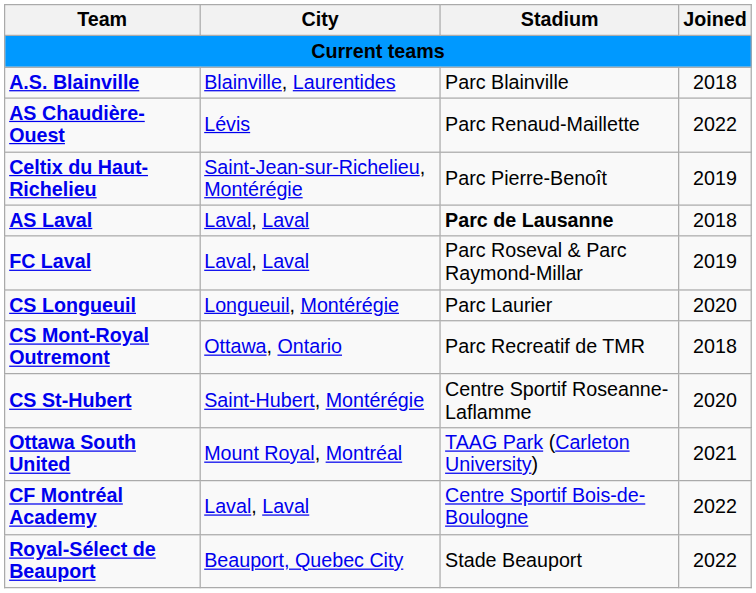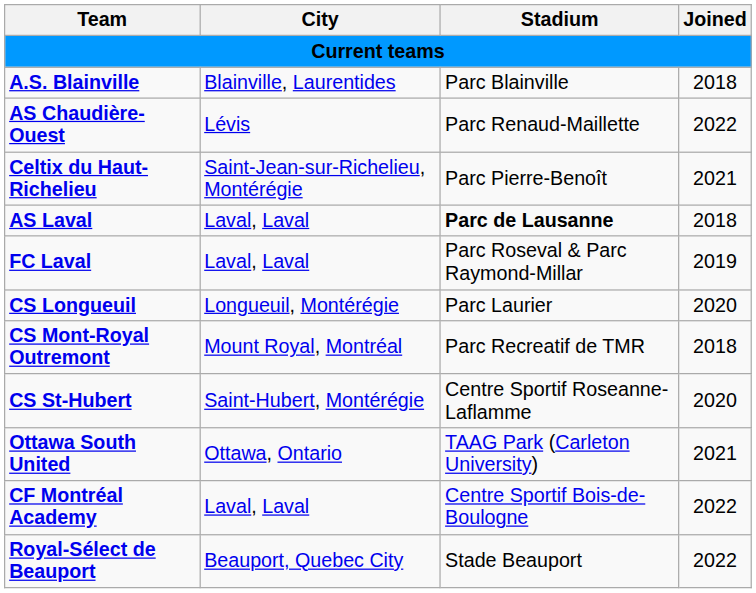 <table class="wikitable" style="text-align:left">
 <tr>
 <th style="background:">Team</th>
 <th style="background:">City</th>
 <th style="background:">Stadium</th>
 <th style="background:">Joined</th>
 </tr>
 <tr>
 <th style="background:#0099FF" colspan="6"><span><strong>Current teams</strong></span></th>
 </tr>
 <tr>
 <td><strong><a href='#'>A.S. Blainville</a></strong></td>
 <td><a href='#'>Blainville</a>, <a href='#'>Laurentides</a></td>
 <td>Parc Blainville</td>
 <td align="center">2018</td>
 </tr>
 <tr>
 <td><strong><a href='#'>AS Chaudière-Ouest</a></strong></td>
 <td><a href='#'>Lévis</a></td>
 <td>Parc Renaud-Maillette</td>
 <td align="center">2022</td>
 </tr>
 <tr>
 <td><strong><a href='#'>Celtix du Haut-Richelieu</a></strong></td>
 <td><a href='#'>Saint-Jean-sur-Richelieu</a>, <a href='#'>Montérégie</a></td>
 <td>Parc Pierre-Benoît</td>
-<td align="center">2019</td>
+<td align="center">2021</td>
 </tr>
 <tr>
 <td><strong><a href='#'>AS Laval</a></strong></td>
 <td><a href='#'>Laval</a>, <a href='#'>Laval</a></td>
 <td><strong>Parc de Lausanne</strong></td>
 <td align="center">2018</td>
 </tr>
 <tr>
 <td><strong><a href='#'>FC Laval</a></strong></td>
 <td><a href='#'>Laval</a>, <a href='#'>Laval</a></td>
 <td>Parc Roseval & Parc Raymond-Millar</td>
 <td align="center">2019</td>
 </tr>
 <tr>
 <td><strong><a href='#'>CS Longueuil</a></strong></td>
 <td><a href='#'>Longueuil</a>, <a href='#'>Montérégie</a></td>
 <td>Parc Laurier</td>
 <td align="center">2020</td>
 </tr>
 <tr>
 <td><strong><a href='#'>CS Mont-Royal Outremont</a></strong></td>
-<td><a href='#'>Ottawa</a>, <a href='#'>Ontario</a></td>
+<td><a href='#'>Mount Royal</a>, <a href='#'>Montréal</a></td>
 <td>Parc Recreatif de TMR</td>
 <td align="center">2018</td>
 </tr>
 <tr>
 <td><strong><a href='#'>CS St-Hubert</a></strong></td>
 <td><a href='#'>Saint-Hubert</a>,  <a href='#'>Montérégie</a></td>
 <td>Centre Sportif Roseanne-Laflamme</td>
 <td align="center">2020</td>
 </tr>
 <tr>
 <td><strong><a href='#'>Ottawa South United</a></strong></td>
-<td><a href='#'>Mount Royal</a>, <a href='#'>Montréal</a></td>
+<td><a href='#'>Ottawa</a>, <a href='#'>Ontario</a></td>
 <td><a href='#'>TAAG Park</a> (<a href='#'>Carleton University</a>)</td>
 <td align="center">2021</td>
 </tr>
 <tr>
 <td><strong><a href='#'>CF Montréal Academy</a></strong></td>
 <td><a href='#'>Laval</a>, <a href='#'>Laval</a></td>
 <td><a href='#'>Centre Sportif Bois-de-Boulogne</a></td>
 <td align="center">2022</td>
 </tr>
 <tr>
 <td><strong><a href='#'>Royal-Sélect de Beauport</a></strong></td>
 <td><a href='#'>Beauport, Quebec City</a></td>
 <td>Stade Beauport</td>
 <td align="center">2022</td>
 </tr>
 </table>
